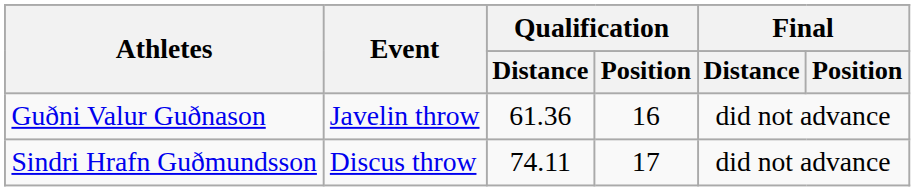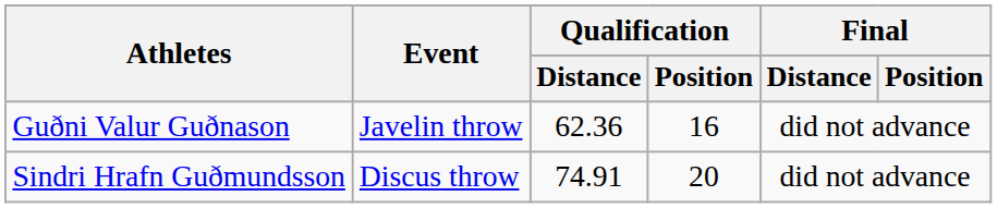 <table class=wikitable style="font-size:90%">
 <tr>
 <th rowspan="2">Athletes</th>
 <th rowspan="2">Event</th>
 <th colspan="2">Qualification</th>
 <th colspan="2">Final</th>
 </tr>
 <tr style="font-size:95%">
 <th>Distance</th>
 <th>Position</th>
 <th>Distance</th>
 <th>Position</th>
 </tr>
 <tr>
 <td><a href='#'>Guðni Valur Guðnason</a></td>
 <td><a href='#'>Javelin throw</a></td>
-<td align=center>61.36</td>
+<td align=center>62.36</td>
 <td align=center>16</td>
 <td align=center colspan=2>did not advance</td>
 </tr>
 <tr>
 <td><a href='#'>Sindri Hrafn Guðmundsson</a></td>
 <td><a href='#'>Discus throw</a></td>
-<td align=center>74.11</td>
-<td align=center>17</td>
+<td align=center>74.91</td>
+<td align=center>20</td>
 <td align=center colspan=2>did not advance</td>
 </tr>
 </table>
